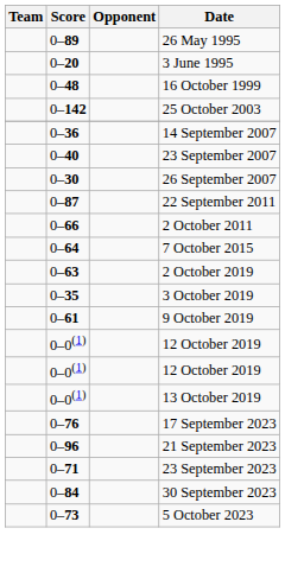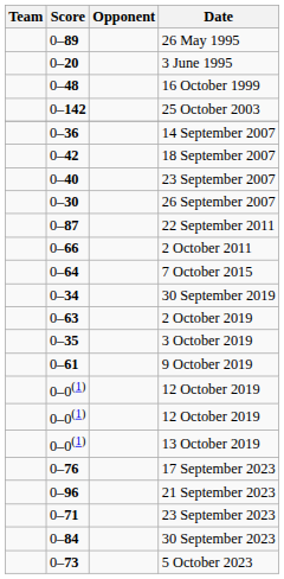 <table class="wikitable">
 <tr>
 <th>Team</th>
 <th>Score</th>
 <th>Opponent</th>
 <th>Date</th>
 </tr>
 <tr>
 <td></td>
 <td>0–<strong>89</strong></td>
 <td></td>
 <td>26 May 1995</td>
 </tr>
 <tr>
 <td></td>
 <td>0–<strong>20</strong></td>
 <td></td>
 <td>3 June 1995</td>
 </tr>
 <tr>
 <td></td>
 <td>0–<strong>48</strong></td>
 <td></td>
 <td>16 October 1999</td>
 </tr>
 <tr>
 <td></td>
 <td>0–<strong>142</strong></td>
 <td></td>
 <td>25 October 2003</td>
 </tr>
 <tr>
 </tr>
 <tr>
 <td></td>
 <td>0–<strong>36</strong></td>
 <td></td>
 <td>14 September 2007</td>
 </tr>
 <tr>
 <td></td>
+<td>0–<strong>42</strong></td>
+<td></td>
+<td>18 September 2007</td>
+</tr>
+<tr>
+<td></td>
 <td>0–<strong>40</strong></td>
 <td></td>
 <td>23 September 2007</td>
 </tr>
 <tr>
 <td></td>
 <td>0–<strong>30</strong></td>
 <td></td>
 <td>26 September 2007</td>
 </tr>
 <tr>
 <td></td>
 <td>0–<strong>87</strong></td>
 <td></td>
 <td>22 September 2011</td>
 </tr>
 <tr>
 <td></td>
 <td>0–<strong>66</strong></td>
 <td></td>
 <td>2 October 2011</td>
 </tr>
 <tr>
 <td></td>
 <td>0–<strong>64</strong></td>
 <td></td>
 <td>7 October 2015</td>
+</tr>
+<tr>
+<td></td>
+<td>0–<strong>34</strong></td>
+<td></td>
+<td>30 September 2019</td>
 </tr>
 <tr>
 <td></td>
 <td>0–<strong>63</strong></td>
 <td></td>
 <td>2 October 2019</td>
 </tr>
 <tr>
 <td></td>
 <td>0–<strong>35</strong></td>
 <td></td>
 <td>3 October 2019</td>
 </tr>
 <tr>
 <td></td>
 <td>0–<strong>61</strong></td>
 <td></td>
 <td>9 October 2019</td>
 </tr>
 <tr>
 <td></td>
 <td>0–0<sup>(<a href='#'>1</a>)</sup></td>
 <td></td>
 <td>12 October 2019</td>
 </tr>
 <tr>
 <td></td>
 <td>0–0<sup>(<a href='#'>1</a>)</sup></td>
 <td></td>
 <td>12 October 2019</td>
 </tr>
 <tr>
 <td></td>
 <td>0–0<sup>(<a href='#'>1</a>)</sup></td>
 <td></td>
 <td>13 October 2019</td>
 </tr>
 <tr>
 <td></td>
 <td>0–<strong>76</strong></td>
 <td></td>
 <td>17 September 2023</td>
 </tr>
 <tr>
 <td></td>
 <td>0–<strong>96</strong></td>
 <td></td>
 <td>21 September 2023</td>
 </tr>
 <tr>
 <td></td>
 <td>0–<strong>71</strong></td>
 <td></td>
 <td>23 September 2023</td>
 </tr>
 <tr>
 <td></td>
 <td>0–<strong>84</strong></td>
 <td></td>
 <td>30 September 2023</td>
 </tr>
 <tr>
 <td></td>
 <td>0–<strong>73</strong></td>
 <td></td>
 <td>5 October 2023</td>
 </tr>
 </table>
